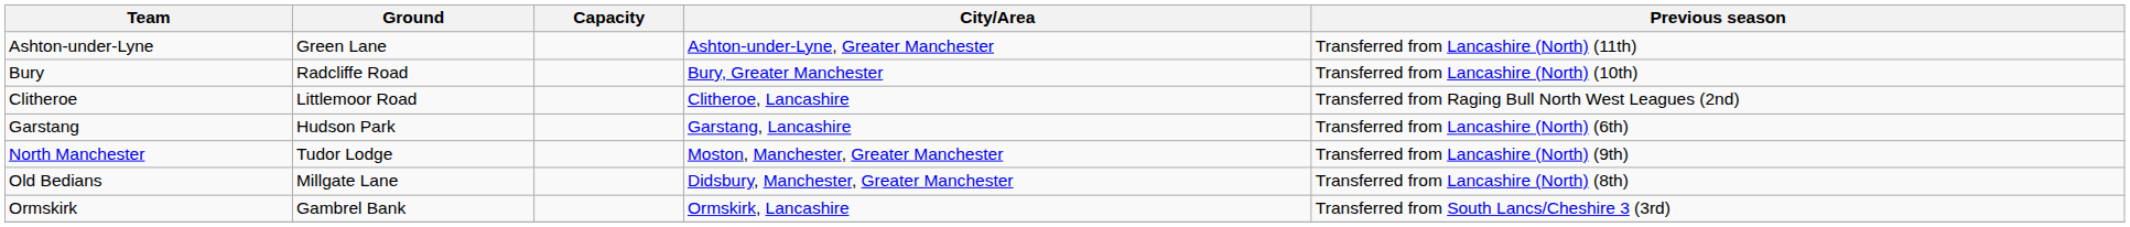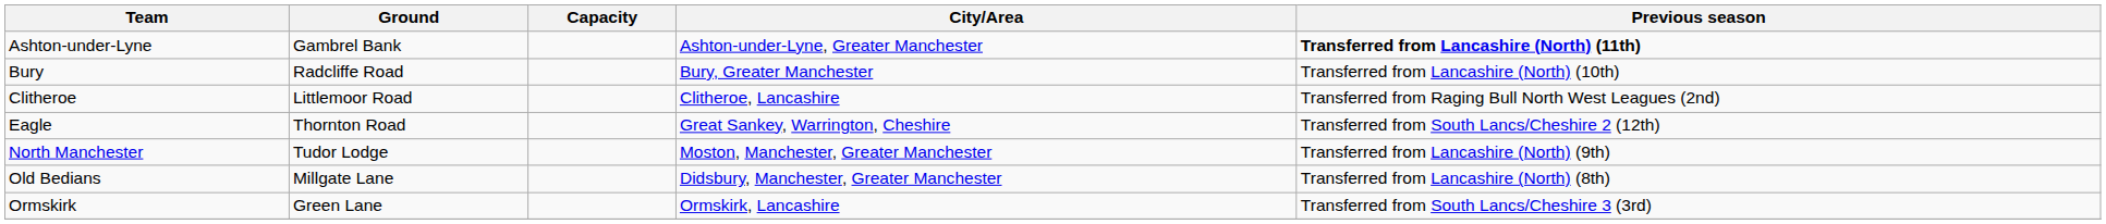 <table class="wikitable sortable" width=100%>
 <tr>
 <th>Team</th>
 <th>Ground</th>
 <th>Capacity</th>
 <th>City/Area</th>
 <th>Previous season</th>
 </tr>
 <tr>
 <td>Ashton-under-Lyne</td>
-<td>Green Lane</td>
+<td>Gambrel Bank</td>
 <td></td>
 <td><a href='#'>Ashton-under-Lyne</a>, <a href='#'>Greater Manchester</a></td>
-<td>Transferred from <a href='#'>Lancashire (North)</a> (11th)</td>
+<td><strong>Transferred from <a href='#'>Lancashire (North)</a> (11th)</strong></td>
 </tr>
 <tr>
 <td>Bury</td>
 <td>Radcliffe Road</td>
 <td></td>
 <td><a href='#'>Bury, Greater Manchester</a></td>
 <td>Transferred from <a href='#'>Lancashire (North)</a> (10th)</td>
 </tr>
 <tr>
 <td>Clitheroe</td>
 <td>Littlemoor Road</td>
 <td></td>
 <td><a href='#'>Clitheroe</a>, <a href='#'>Lancashire</a></td>
 <td>Transferred from Raging Bull North West Leagues (2nd)</td>
 </tr>
 <tr>
-<td>Garstang</td>
-<td>Hudson Park</td>
+<td>Eagle</td>
+<td>Thornton Road</td>
 <td></td>
-<td><a href='#'>Garstang</a>, <a href='#'>Lancashire</a></td>
-<td>Transferred from <a href='#'>Lancashire (North)</a> (6th)</td>
+<td><a href='#'>Great Sankey</a>, <a href='#'>Warrington</a>, <a href='#'>Cheshire</a></td>
+<td>Transferred from <a href='#'>South Lancs/Cheshire 2</a> (12th)</td>
 </tr>
 <tr>
 <td><a href='#'>North Manchester</a></td>
 <td>Tudor Lodge</td>
 <td></td>
 <td><a href='#'>Moston</a>, <a href='#'>Manchester</a>, <a href='#'>Greater Manchester</a></td>
 <td>Transferred from <a href='#'>Lancashire (North)</a> (9th)</td>
 </tr>
 <tr>
 <td>Old Bedians</td>
 <td>Millgate Lane</td>
 <td></td>
 <td><a href='#'>Didsbury</a>, <a href='#'>Manchester</a>, <a href='#'>Greater Manchester</a></td>
 <td>Transferred from <a href='#'>Lancashire (North)</a> (8th)</td>
 </tr>
 <tr>
 <td>Ormskirk</td>
-<td>Gambrel Bank</td>
+<td>Green Lane</td>
 <td></td>
 <td><a href='#'>Ormskirk</a>, <a href='#'>Lancashire</a></td>
 <td>Transferred from <a href='#'>South Lancs/Cheshire 3</a> (3rd)</td>
 </tr>
 <tr>
 </tr>
 </table>
